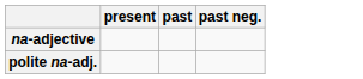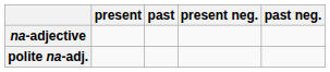 <table class="wikitable">
 <tr>
 <th></th>
 <th>present</th>
 <th>past</th>
+<th>present neg.</th>
 <th>past neg.</th>
 </tr>
 <tr>
 <th><em>na</em>-adjective</th>
+<td></td>
 <td></td>
 <td></td>
 <td></td>
 </tr>
 <tr>
 <th>polite <em>na</em>-adj.</th>
 <td></td>
 <td></td>
 <td></td>
+<td></td>
 </tr>
 </table>
